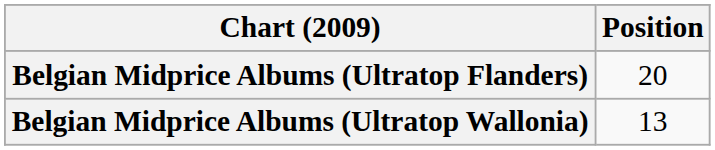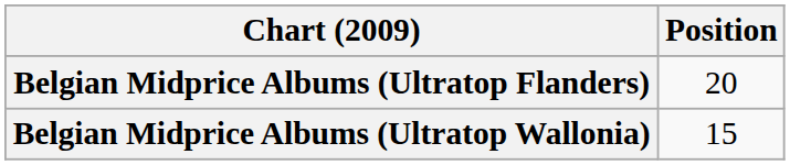 <table class="wikitable plainrowheaders" style="text-align:center">
 <tr>
 <th>Chart (2009)</th>
 <th>Position</th>
 </tr>
 <tr>
 <th scope="row">Belgian Midprice Albums (Ultratop Flanders)</th>
 <td>20</td>
 </tr>
 <tr>
 <th scope="row">Belgian Midprice Albums (Ultratop Wallonia)</th>
-<td>13</td>
+<td>15</td>
 </tr>
 </table>
